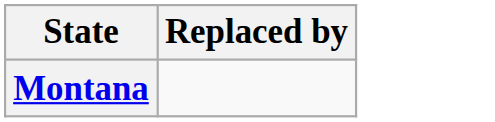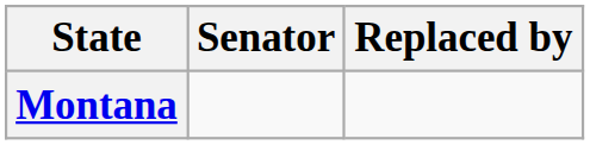 <table class="wikitable sortable plainrowheaders">
 <tr>
 <th scope="col">State</th>
+<th scope="col">Senator</th>
 <th scope="col">Replaced by</th>
 </tr>
 <tr>
 <th><a href='#'>Montana</a></th>
 <td></td>
+<td></td>
 </tr>
 </table>
